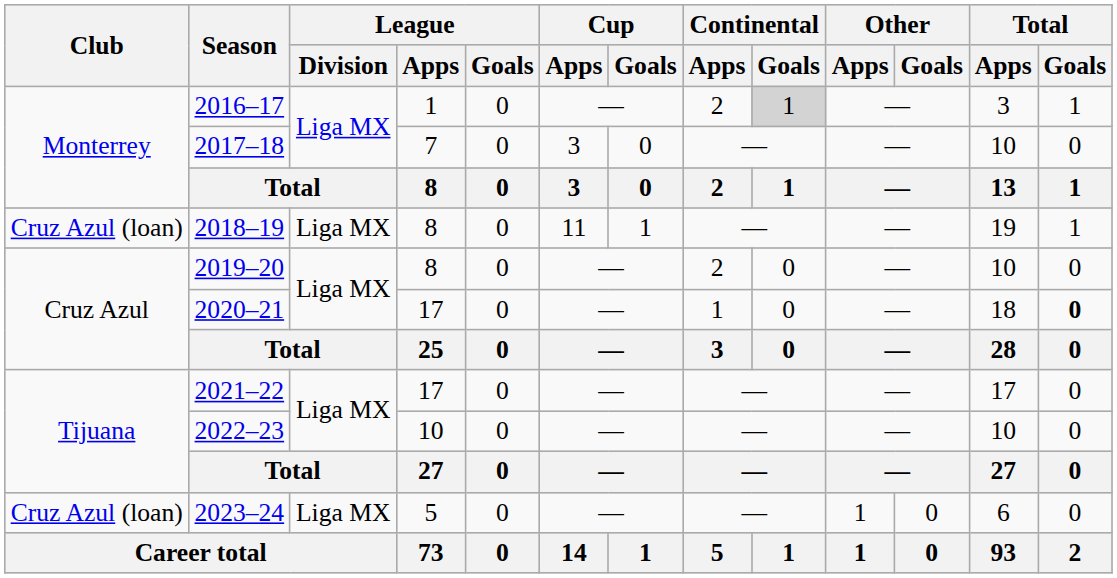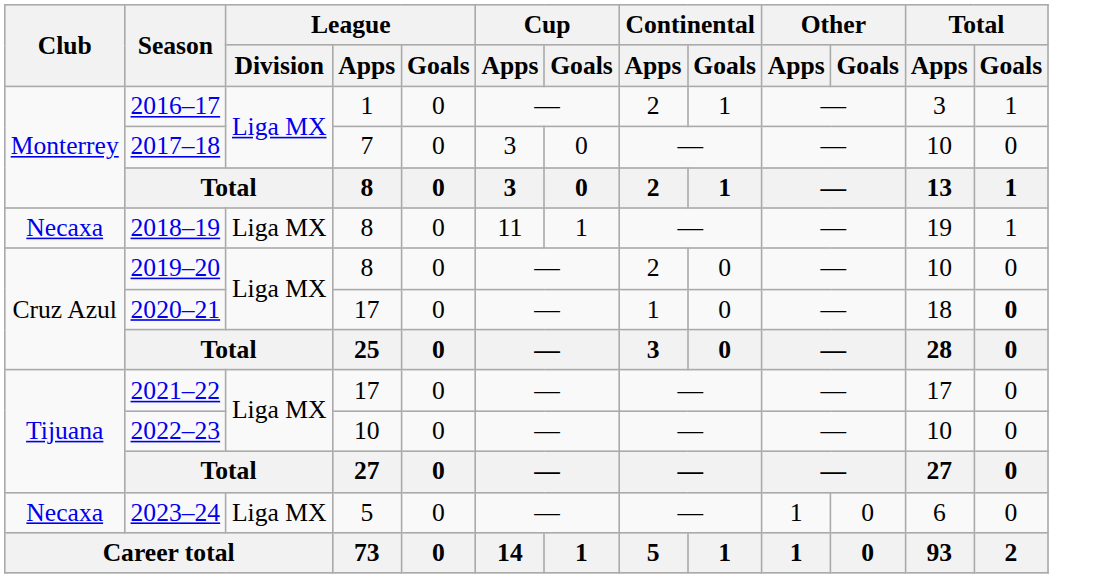 <table class="wikitable" style="text-align:center">
 <tr>
 <th rowspan="2">Club</th>
 <th rowspan="2">Season</th>
 <th colspan="3">League</th>
 <th colspan="2">Cup</th>
 <th colspan="2">Continental</th>
 <th colspan="2">Other</th>
 <th colspan="2">Total</th>
 </tr>
 <tr>
 <th>Division</th>
 <th>Apps</th>
 <th>Goals</th>
 <th>Apps</th>
 <th>Goals</th>
 <th>Apps</th>
 <th>Goals</th>
 <th>Apps</th>
 <th>Goals</th>
 <th>Apps</th>
 <th>Goals</th>
 </tr>
 <tr>
 <td rowspan="3"><a href='#'>Monterrey</a></td>
 <td><a href='#'>2016–17</a></td>
 <td rowspan="2"><a href='#'>Liga MX</a></td>
 <td>1</td>
 <td>0</td>
 <td colspan=2>—</td>
 <td>2</td>
-<td style="background: lightgrey;">1</td>
+<td>1</td>
 <td colspan=2>—</td>
 <td>3</td>
 <td>1</td>
 </tr>
 <tr>
 <td><a href='#'>2017–18</a></td>
 <td>7</td>
 <td>0</td>
 <td>3</td>
 <td>0</td>
 <td colspan=2>—</td>
 <td colspan="2">—</td>
 <td>10</td>
 <td>0</td>
 </tr>
 <tr>
 <th colspan="2">Total</th>
 <th>8</th>
 <th>0</th>
 <th>3</th>
 <th>0</th>
 <th>2</th>
 <th>1</th>
 <th colspan=2>—</th>
 <th>13</th>
 <th>1</th>
 </tr>
 <tr>
-<td><a href='#'>Cruz Azul</a> (loan)</td>
+<td rowspan="1"><a href='#'>Necaxa</a></td>
 <td><a href='#'>2018–19</a></td>
 <td>Liga MX</td>
 <td>8</td>
 <td>0</td>
 <td>11</td>
 <td>1</td>
 <td colspan=2>—</td>
 <td colspan=2>—</td>
 <td>19</td>
 <td>1</td>
 </tr>
 <tr>
 <td rowspan="3">Cruz Azul</td>
 <td><a href='#'>2019–20</a></td>
 <td rowspan="2">Liga MX</td>
 <td>8</td>
 <td>0</td>
 <td colspan=2>—</td>
 <td>2</td>
 <td>0</td>
 <td colspan=2>—</td>
 <td>10</td>
 <td>0</td>
 </tr>
 <tr>
 <td><a href='#'>2020–21</a></td>
 <td>17</td>
 <td>0</td>
 <td colspan=2>—</td>
 <td>1</td>
 <td>0</td>
 <td colspan="2">—</td>
 <td>18</td>
 <td><strong>0</strong></td>
 </tr>
 <tr>
 <th colspan="2">Total</th>
 <th>25</th>
 <th>0</th>
 <th colspan=2>—</th>
 <th>3</th>
 <th>0</th>
 <th colspan=2>—</th>
 <th>28</th>
 <th>0</th>
 </tr>
 <tr>
 <td rowspan="3"><a href='#'>Tijuana</a></td>
 <td><a href='#'>2021–22</a></td>
 <td rowspan="2">Liga MX</td>
 <td>17</td>
 <td>0</td>
 <td colspan=2>—</td>
 <td colspan=2>—</td>
 <td colspan=2>—</td>
 <td>17</td>
 <td>0</td>
 </tr>
 <tr>
 <td><a href='#'>2022–23</a></td>
 <td>10</td>
 <td>0</td>
 <td colspan=2>—</td>
 <td colspan=2>—</td>
 <td colspan=2>—</td>
 <td>10</td>
 <td>0</td>
 </tr>
 <tr>
 <th colspan="2">Total</th>
 <th>27</th>
 <th>0</th>
 <th colspan=2>—</th>
 <th colspan=2>—</th>
 <th colspan=2>—</th>
 <th>27</th>
 <th>0</th>
 </tr>
 <tr>
-<td><a href='#'>Cruz Azul</a> (loan)</td>
+<td rowspan="1"><a href='#'>Necaxa</a></td>
 <td><a href='#'>2023–24</a></td>
 <td rowspan="1">Liga MX</td>
 <td>5</td>
 <td>0</td>
 <td colspan=2>—</td>
 <td colspan=2>—</td>
 <td>1</td>
 <td>0</td>
 <td>6</td>
 <td>0</td>
 </tr>
 <tr>
 <th colspan="3">Career total</th>
 <th>73</th>
 <th>0</th>
 <th>14</th>
 <th>1</th>
 <th>5</th>
 <th>1</th>
 <th>1</th>
 <th>0</th>
 <th>93</th>
 <th>2</th>
 </tr>
 </table>
